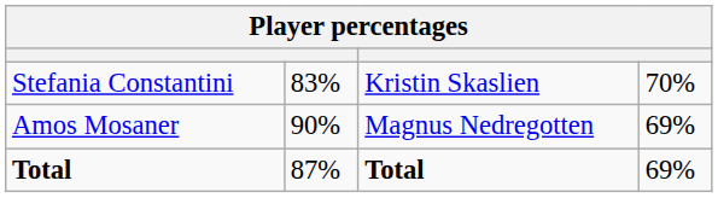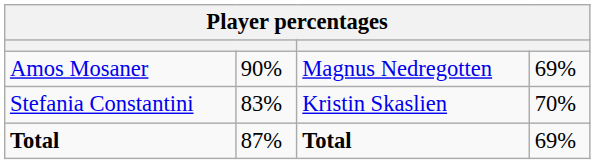 <table class="wikitable">
 <tr>
 <th colspan=4 width=400>Player percentages</th>
 </tr>
 <tr>
 <th colspan=2 width=200 style="white-space:nowrap;"></th>
 <th colspan=2 width=200 style="white-space:nowrap;"></th>
 </tr>
 <tr>
+<td><a href='#'>Amos Mosaner</a></td>
+<td>90%</td>
+<td><a href='#'>Magnus Nedregotten</a></td>
+<td>69%</td>
+</tr>
+<tr>
 <td><a href='#'>Stefania Constantini</a></td>
 <td>83%</td>
 <td><a href='#'>Kristin Skaslien</a></td>
 <td>70%</td>
-</tr>
-<tr>
-<td><a href='#'>Amos Mosaner</a></td>
-<td>90%</td>
-<td><a href='#'>Magnus Nedregotten</a></td>
-<td>69%</td>
 </tr>
 <tr>
 <td><strong>Total</strong></td>
 <td>87%</td>
 <td><strong>Total</strong></td>
 <td>69%</td>
 </tr>
 </table>
